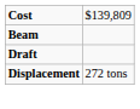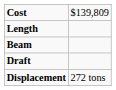 <table class="sortable wikitable">
 <tr>
 <td><strong>Cost</strong></td>
 <td>$139,809</td>
+</tr>
+<tr>
+<td><strong>Length</strong></td>
+<td></td>
 </tr>
 <tr>
 <td><strong>Beam</strong></td>
 <td></td>
 </tr>
 <tr>
 <td><strong>Draft</strong></td>
 <td></td>
 </tr>
 <tr>
 <td><strong>Displacement</strong></td>
 <td>272 tons</td>
 </tr>
 </table>
